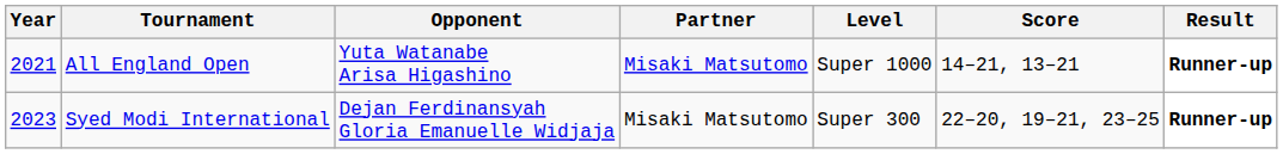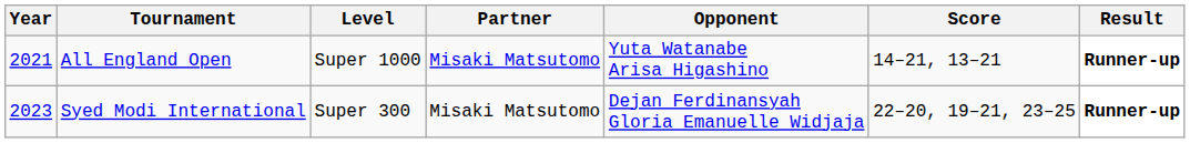 <table class="sortable wikitable" style="font-size: 90%;">
 <tr>
 <th>Year</th>
 <th>Tournament</th>
+<th>Level</th>
+<th>Partner</th>
 <th>Opponent</th>
-<th>Partner</th>
-<th>Level</th>
 <th>Score</th>
 <th>Result</th>
 </tr>
 <tr>
 <td align="center"><a href='#'>2021</a></td>
 <td align="left"><a href='#'>All England Open</a></td>
+<td align="left">Super 1000</td>
+<td align="left"> <a href='#'>Misaki Matsutomo</a></td>
 <td align="left"> <a href='#'>Yuta Watanabe</a><br> <a href='#'>Arisa Higashino</a></td>
-<td align="left"> <a href='#'>Misaki Matsutomo</a></td>
-<td align="left">Super 1000</td>
 <td align="left">14–21, 13–21</td>
 <td style="text-align:left; background:white"> <strong>Runner-up</strong></td>
 </tr>
 <tr>
 <td align="center"><a href='#'>2023</a></td>
 <td align="left"><a href='#'>Syed Modi International</a></td>
+<td align="left">Super 300</td>
+<td align="left"> Misaki Matsutomo</td>
 <td align="left"> <a href='#'>Dejan Ferdinansyah</a><br> <a href='#'>Gloria Emanuelle Widjaja</a></td>
-<td align="left"> Misaki Matsutomo</td>
-<td align="left">Super 300</td>
 <td align="left">22–20, 19–21, 23–25</td>
 <td style="text-align:left; background:white"> <strong>Runner-up</strong></td>
 </tr>
 </table>
